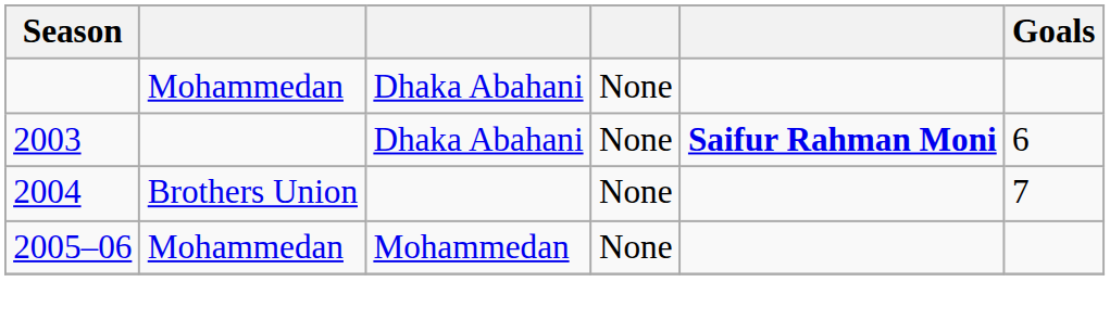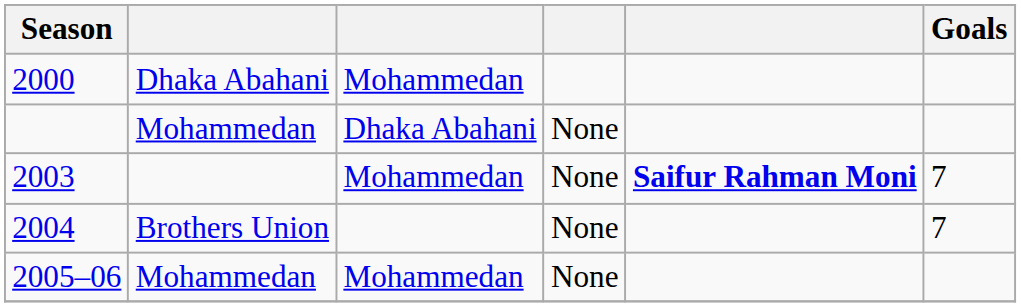 <table class=wikitable>
 <tr>
 <th>Season</th>
 <th></th>
 <th></th>
 <th></th>
 <th></th>
 <th>Goals</th>
+</tr>
+<tr>
+<td><a href='#'>2000</a></td>
+<td><a href='#'>Dhaka Abahani</a></td>
+<td><a href='#'>Mohammedan</a></td>
+<td></td>
+<td></td>
+<td></td>
 </tr>
 <tr>
 <td></td>
 <td><a href='#'>Mohammedan</a></td>
 <td><a href='#'>Dhaka Abahani</a></td>
 <td>None</td>
 <td></td>
 <td></td>
 </tr>
 <tr>
 <td><a href='#'>2003</a></td>
 <td></td>
-<td><a href='#'>Dhaka Abahani</a></td>
+<td><a href='#'>Mohammedan</a></td>
 <td>None</td>
 <td><strong> <a href='#'>Saifur Rahman Moni</a></strong></td>
-<td>6</td>
+<td>7</td>
 </tr>
 <tr>
 <td><a href='#'>2004</a></td>
 <td><a href='#'>Brothers Union</a></td>
 <td></td>
 <td>None</td>
 <td></td>
 <td>7</td>
 </tr>
 <tr>
 <td><a href='#'>2005–06</a></td>
 <td><a href='#'>Mohammedan</a></td>
 <td><a href='#'>Mohammedan</a></td>
 <td>None</td>
 <td></td>
 <td></td>
 </tr>
 <tr>
 </tr>
 </table>
